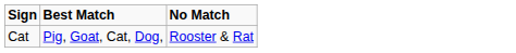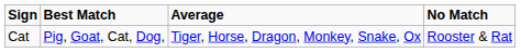 <table class="wikitable" style="font-size:100%">
 <tr>
 <td><strong>Sign</strong></td>
 <td><strong>Best Match</strong></td>
+<td><strong>Average</strong></td>
 <td><strong>No Match</strong></td>
 </tr>
 <tr>
 <td>Cat</td>
 <td><a href='#'>Pig</a>, <a href='#'>Goat</a>, Cat, <a href='#'>Dog</a>,</td>
+<td><a href='#'>Tiger</a>, <a href='#'>Horse</a>, <a href='#'>Dragon</a>, <a href='#'>Monkey</a>, <a href='#'>Snake</a>, <a href='#'>Ox</a></td>
 <td><a href='#'>Rooster</a> & <a href='#'>Rat</a></td>
 </tr>
 </table>
